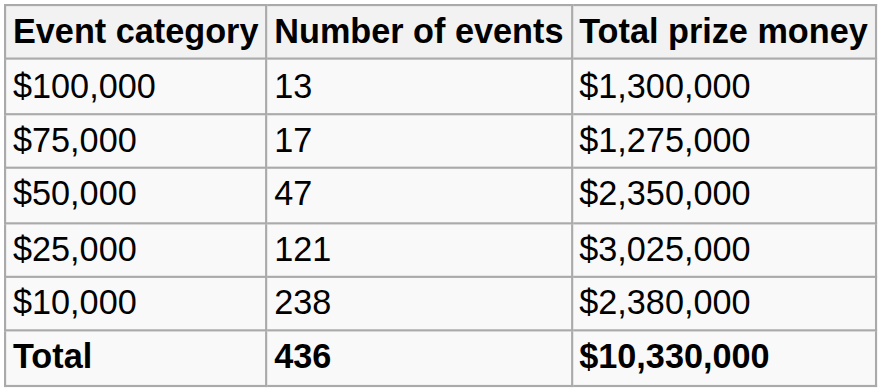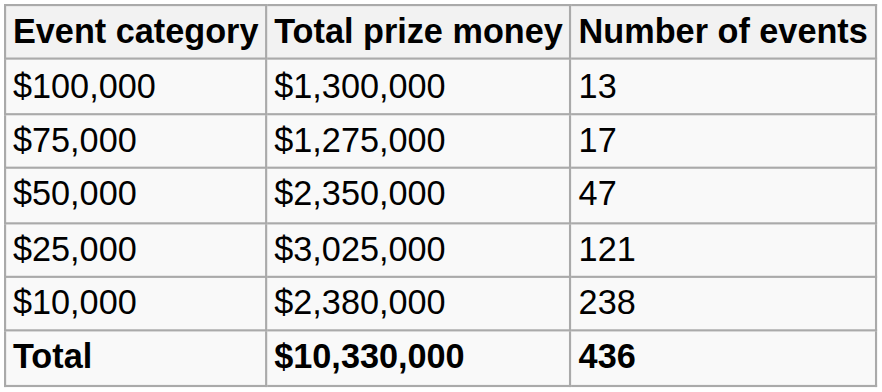 <table class="wikitable">
 <tr>
 <th>Event category</th>
+<th>Total prize money</th>
 <th>Number of events</th>
-<th>Total prize money</th>
 </tr>
 <tr>
 <td>$100,000</td>
+<td>$1,300,000</td>
 <td>13</td>
-<td>$1,300,000</td>
 </tr>
 <tr>
 <td>$75,000</td>
+<td>$1,275,000</td>
 <td>17</td>
-<td>$1,275,000</td>
 </tr>
 <tr>
 <td>$50,000</td>
+<td>$2,350,000</td>
 <td>47</td>
-<td>$2,350,000</td>
 </tr>
 <tr>
 <td>$25,000</td>
+<td>$3,025,000</td>
 <td>121</td>
-<td>$3,025,000</td>
 </tr>
 <tr>
 <td>$10,000</td>
+<td>$2,380,000</td>
 <td>238</td>
-<td>$2,380,000</td>
 </tr>
 <tr>
 <td><strong>Total</strong></td>
+<td><strong>$10,330,000</strong></td>
 <td><strong>436</strong></td>
-<td><strong>$10,330,000</strong></td>
 </tr>
 </table>
